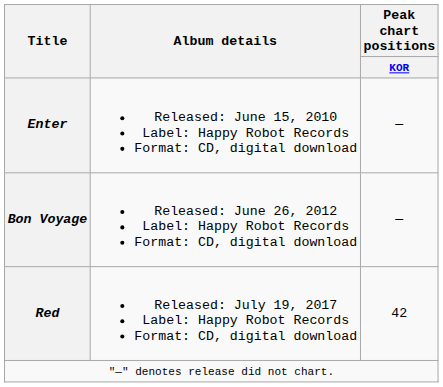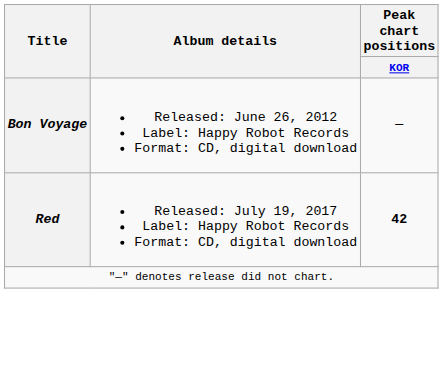 <table class="wikitable plainrowheaders" style="text-align:center;">
 <tr>
 <th rowspan="2" scope="col">Title</th>
 <th rowspan="2" scope="col">Album details</th>
 <th colspan="1" scope="col" style="width:5em;">Peak chart positions</th>
 </tr>
 <tr>
 <th><small><a href='#'>KOR</a></small><br></th>
 </tr>
 <tr>
-<th scope="row"><em>Enter</em></th>
-<td><br><ul><li>Released: June 15, 2010</li><li>Label: Happy Robot Records</li><li>Format: CD, digital download</li></ul></td>
-<td>—</td>
-</tr>
-<tr>
 <th scope="row"><em>Bon Voyage</em></th>
 <td><br><ul><li>Released: June 26, 2012</li><li>Label: Happy Robot Records</li><li>Format: CD, digital download</li></ul></td>
 <td>—</td>
 </tr>
 <tr>
 <th scope="row"><em>Red</em></th>
 <td><br><ul><li>Released: July 19, 2017</li><li>Label: Happy Robot Records</li><li>Format: CD, digital download</li></ul></td>
-<td>42</td>
+<td><strong>42</strong></td>
 </tr>
 <tr>
 <td colspan="3"><small>"—" denotes release did not chart.</small></td>
 </tr>
 </table>
